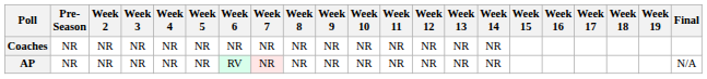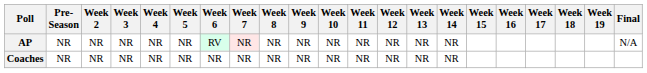 <table class="wikitable" style="white-space:nowrap;font-size:90%">
 <tr>
 <th>Poll</th>
 <th>Pre-<br>Season</th>
 <th>Week<br>2</th>
 <th>Week<br>3</th>
 <th>Week<br>4</th>
 <th>Week<br>5</th>
 <th>Week<br>6</th>
 <th>Week<br>7</th>
 <th>Week<br>8</th>
 <th>Week<br>9</th>
 <th>Week<br>10</th>
 <th>Week<br>11</th>
 <th>Week<br>12</th>
 <th>Week<br>13</th>
 <th>Week<br>14</th>
 <th>Week<br>15</th>
 <th>Week<br>16</th>
 <th>Week<br>17</th>
 <th>Week<br>18</th>
 <th>Week<br>19</th>
 <th>Final</th>
 </tr>
 <tr style="text-align:center;">
+<th>AP</th>
+<td style="background:#FFFFFF;">NR</td>
+<td style="background:#FFFFFF;">NR</td>
+<td style="background:#FFFFFF;">NR</td>
+<td style="background:#FFFFFF;">NR</td>
+<td style="background:#FFFFFF;">NR</td>
+<td style="background:#D8FFEB;">RV</td>
+<td style="background:#FFE6E6;">NR</td>
+<td style="background:#FFFFFF;">NR</td>
+<td style="background:#FFFFFF;">NR</td>
+<td style="background:#FFFFFF;">NR</td>
+<td style="background:#FFFFFF;">NR</td>
+<td style="background:#FFFFFF;">NR</td>
+<td style="background:#FFFFFF;">NR</td>
+<td style="background:#FFFFFF;">NR</td>
+<td style="background:#FFFFFF;"></td>
+<td style="background:#FFFFFF;"></td>
+<td style="background:#FFFFFF;"></td>
+<td style="background:#FFFFFF;"></td>
+<td style="background:#FFFFFF;"></td>
+<td style="background:#FFFFFF;">N/A</td>
+</tr>
+<tr style="text-align:center;">
 <th>Coaches</th>
 <td style="background:#FFFFFF;">NR</td>
 <td style="background:#FFFFFF;">NR</td>
 <td style="background:#FFFFFF;">NR</td>
 <td style="background:#FFFFFF;">NR</td>
 <td style="background:#FFFFFF;">NR</td>
 <td style="background:#FFFFFF;">NR</td>
 <td style="background:#FFFFFF;">NR</td>
 <td style="background:#FFFFFF;">NR</td>
 <td style="background:#FFFFFF;">NR</td>
 <td style="background:#FFFFFF;">NR</td>
 <td style="background:#FFFFFF;">NR</td>
 <td style="background:#FFFFFF;">NR</td>
 <td style="background:#FFFFFF;">NR</td>
 <td style="background:#FFFFFF;">NR</td>
 <td style="background:#FFFFFF;"></td>
 <td style="background:#FFFFFF;"></td>
 <td style="background:#FFFFFF;"></td>
 <td style="background:#FFFFFF;"></td>
 <td style="background:#FFFFFF;"></td>
 <td style="background:#FFFFFF;"></td>
 </tr>
-<tr style="text-align:center;">
-<th>AP</th>
-<td style="background:#FFFFFF;">NR</td>
-<td style="background:#FFFFFF;">NR</td>
-<td style="background:#FFFFFF;">NR</td>
-<td style="background:#FFFFFF;">NR</td>
-<td style="background:#FFFFFF;">NR</td>
-<td style="background:#D8FFEB;">RV</td>
-<td style="background:#FFE6E6;">NR</td>
-<td style="background:#FFFFFF;">NR</td>
-<td style="background:#FFFFFF;">NR</td>
-<td style="background:#FFFFFF;">NR</td>
-<td style="background:#FFFFFF;">NR</td>
-<td style="background:#FFFFFF;">NR</td>
-<td style="background:#FFFFFF;">NR</td>
-<td style="background:#FFFFFF;">NR</td>
-<td style="background:#FFFFFF;"></td>
-<td style="background:#FFFFFF;"></td>
-<td style="background:#FFFFFF;"></td>
-<td style="background:#FFFFFF;"></td>
-<td style="background:#FFFFFF;"></td>
-<td style="background:#FFFFFF;">N/A</td>
-</tr>
 </table>
